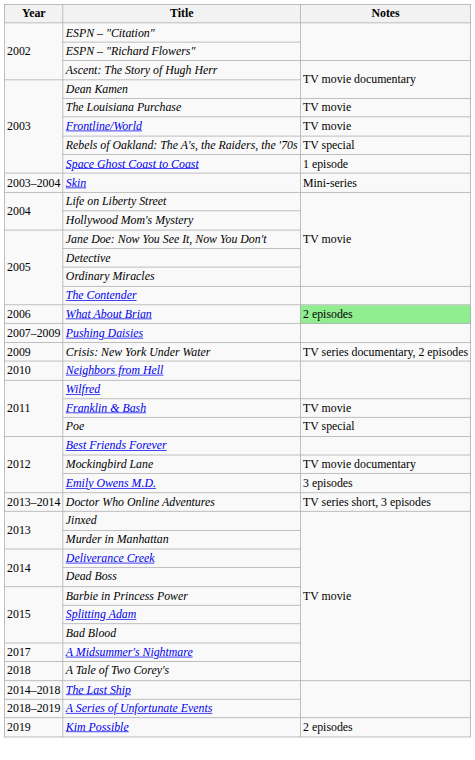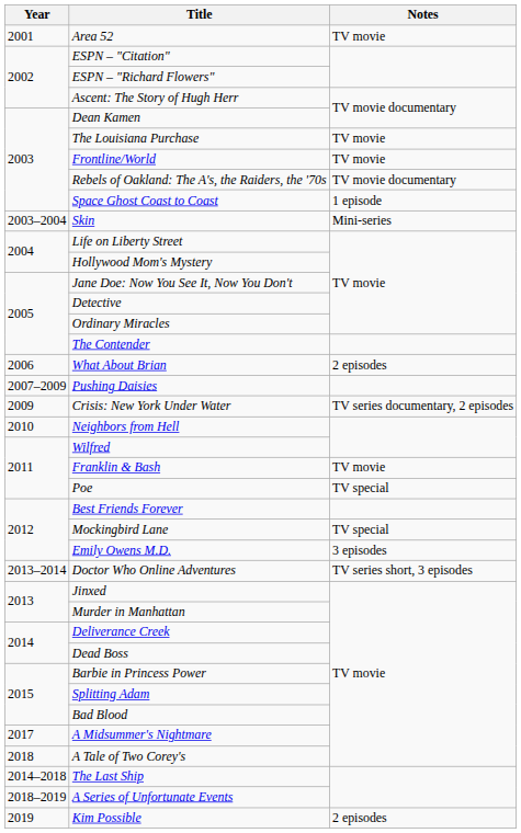 <table class="wikitable sortable" width="auto">
 <tr>
 <th>Year</th>
 <th>Title</th>
 <th>Notes</th>
+</tr>
+<tr>
+<td>2001</td>
+<td><em>Area 52</em></td>
+<td>TV movie</td>
 </tr>
 <tr>
 <td rowspan="3">2002</td>
 <td><em>ESPN – "Citation"</em></td>
 <td rowspan="2"></td>
 </tr>
 <tr>
 <td><em>ESPN – "Richard Flowers"</em></td>
 </tr>
 <tr>
 <td><em>Ascent: The Story of Hugh Herr</em></td>
 <td rowspan="2">TV movie documentary</td>
 </tr>
 <tr>
 <td rowspan="5">2003</td>
 <td><em>Dean Kamen</em></td>
 </tr>
 <tr>
 <td><em>The Louisiana Purchase</em></td>
 <td>TV movie</td>
 </tr>
 <tr>
 <td><em><a href='#'>Frontline/World</a></em></td>
 <td>TV movie</td>
 </tr>
 <tr>
 <td><em>Rebels of Oakland: The A's, the Raiders, the '70s</em></td>
-<td>TV special</td>
+<td>TV movie documentary</td>
 </tr>
 <tr>
 <td><em><a href='#'>Space Ghost Coast to Coast</a></em></td>
 <td>1 episode</td>
 </tr>
 <tr>
 <td>2003–2004</td>
 <td><em><a href='#'>Skin</a></em></td>
 <td>Mini-series</td>
 </tr>
 <tr>
 <td rowspan="2">2004</td>
 <td><em>Life on Liberty Street</em></td>
 <td rowspan="5">TV movie</td>
 </tr>
 <tr>
 <td><em>Hollywood Mom's Mystery</em></td>
 </tr>
 <tr>
 <td rowspan="4">2005</td>
 <td><em>Jane Doe: Now You See It, Now You Don't</em></td>
 </tr>
 <tr>
 <td><em>Detective</em></td>
 </tr>
 <tr>
 <td><em>Ordinary Miracles</em></td>
 </tr>
 <tr>
 <td><em><a href='#'>The Contender</a></em></td>
 <td></td>
 </tr>
 <tr>
 <td>2006</td>
 <td><em><a href='#'>What About Brian</a></em></td>
-<td style="background: lightgreen;">2 episodes</td>
+<td>2 episodes</td>
 </tr>
 <tr>
 <td>2007–2009</td>
 <td><em><a href='#'>Pushing Daisies</a></em></td>
 <td></td>
 </tr>
 <tr>
 <td>2009</td>
 <td><em>Crisis: New York Under Water</em></td>
 <td>TV series documentary, 2 episodes</td>
 </tr>
 <tr>
 <td>2010</td>
 <td><em><a href='#'>Neighbors from Hell</a></em></td>
 <td rowspan="2"></td>
 </tr>
 <tr>
 <td rowspan="3">2011</td>
 <td><em><a href='#'>Wilfred</a></em></td>
 </tr>
 <tr>
 <td><em><a href='#'>Franklin & Bash</a></em></td>
 <td>TV movie</td>
 </tr>
 <tr>
 <td><em>Poe</em></td>
 <td>TV special</td>
 </tr>
 <tr>
 <td rowspan="3">2012</td>
 <td><em><a href='#'>Best Friends Forever</a></em></td>
 <td></td>
 </tr>
 <tr>
 <td><em>Mockingbird Lane</em></td>
-<td>TV movie documentary</td>
+<td>TV special</td>
 </tr>
 <tr>
 <td><em><a href='#'>Emily Owens M.D.</a></em></td>
 <td>3 episodes</td>
 </tr>
 <tr>
 <td>2013–2014</td>
 <td><em>Doctor Who Online Adventures</em></td>
 <td>TV series short, 3 episodes</td>
 </tr>
 <tr>
 <td rowspan="2">2013</td>
 <td><em>Jinxed</em></td>
 <td rowspan="9">TV movie</td>
 </tr>
 <tr>
 <td><em>Murder in Manhattan</em></td>
 </tr>
 <tr>
 <td rowspan="2">2014</td>
 <td><em><a href='#'>Deliverance Creek</a></em></td>
 </tr>
 <tr>
 <td><em>Dead Boss</em></td>
 </tr>
 <tr>
 <td rowspan="3">2015</td>
 <td><em>Barbie in Princess Power</em></td>
 </tr>
 <tr>
 <td><em><a href='#'>Splitting Adam</a></em></td>
 </tr>
 <tr>
 <td><em>Bad Blood</em></td>
 </tr>
 <tr>
 <td>2017</td>
 <td><em><a href='#'>A Midsummer's Nightmare</a></em></td>
 </tr>
 <tr>
 <td>2018</td>
 <td><em>A Tale of Two Corey's</em></td>
 </tr>
 <tr>
 <td>2014–2018</td>
 <td><em><a href='#'>The Last Ship</a></em></td>
 <td rowspan="2"></td>
 </tr>
 <tr>
 <td>2018–2019</td>
 <td><em><a href='#'>A Series of Unfortunate Events</a></em></td>
 </tr>
 <tr>
 <td>2019</td>
 <td><em><a href='#'>Kim Possible</a></em></td>
 <td>2 episodes</td>
 </tr>
 </table>
